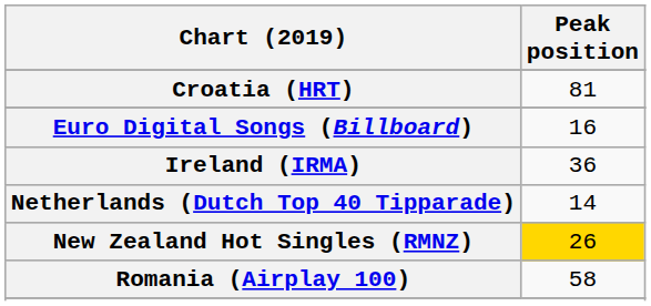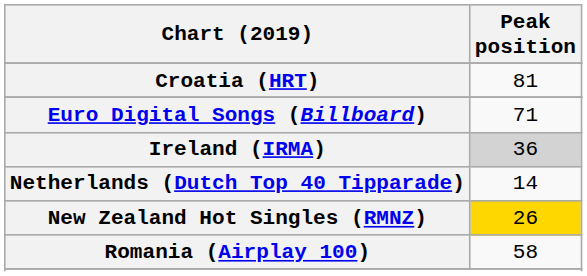 <table class="wikitable sortable plainrowheaders" style="text-align:center">
 <tr>
 <th scope="col">Chart (2019)</th>
 <th scope="col">Peak<br> position</th>
 </tr>
 <tr>
 </tr>
 <tr>
 </tr>
 <tr>
 <th scope="row">Croatia (<a href='#'>HRT</a>)</th>
 <td>81</td>
 </tr>
 <tr>
 </tr>
 <tr>
 <th scope="row"><a href='#'>Euro Digital Songs</a> (<em><a href='#'>Billboard</a></em>)</th>
-<td>16</td>
+<td>71</td>
 </tr>
 <tr>
 <th scope="row">Ireland (<a href='#'>IRMA</a>)</th>
-<td>36</td>
+<td style="background: lightgrey;">36</td>
 </tr>
 <tr>
 <th scope="row">Netherlands (<a href='#'>Dutch Top 40 Tipparade</a>)</th>
 <td>14</td>
 </tr>
 <tr>
 <th scope="row">New Zealand Hot Singles (<a href='#'>RMNZ</a>)</th>
 <td style="background: gold;">26</td>
 </tr>
 <tr>
 <th scope="row">Romania (<a href='#'>Airplay 100</a>)</th>
 <td>58</td>
 </tr>
 <tr>
 </tr>
 <tr>
 </tr>
 </table>
